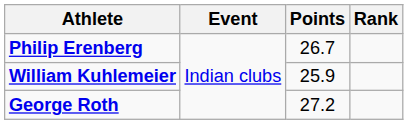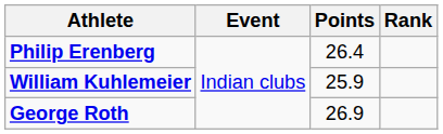 <table class="wikitable" style="font-size:90%">
 <tr>
 <th>Athlete</th>
 <th>Event</th>
 <th>Points</th>
 <th>Rank</th>
 </tr>
 <tr align=center>
 <td align=left><strong><a href='#'>Philip Erenberg</a></strong></td>
 <td align=left rowspan=3><a href='#'>Indian clubs</a></td>
-<td>26.7</td>
+<td>26.4</td>
 <td></td>
 </tr>
 <tr align=center>
 <td align=left><strong><a href='#'>William Kuhlemeier</a></strong></td>
 <td>25.9</td>
 <td></td>
 </tr>
 <tr align=center>
 <td align=left><strong><a href='#'>George Roth</a></strong></td>
-<td>27.2</td>
+<td>26.9</td>
 <td></td>
 </tr>
 </table>
